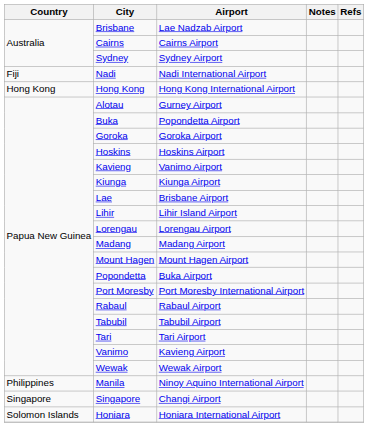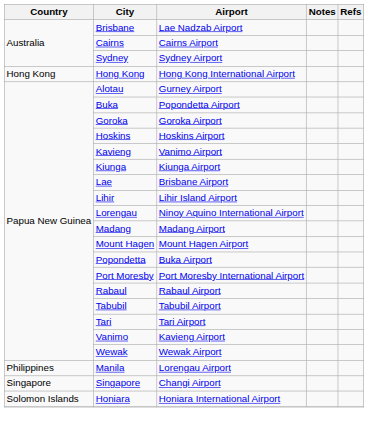 <table class="sortable wikitable">
 <tr>
 <th>Country</th>
 <th>City</th>
 <th>Airport</th>
 <th>Notes</th>
 <th>Refs</th>
 </tr>
 <tr>
 <td rowspan="3">Australia</td>
 <td><a href='#'>Brisbane</a></td>
 <td><a href='#'>Lae Nadzab Airport</a></td>
 <td align=center></td>
 <td align=center></td>
 </tr>
 <tr>
 <td><a href='#'>Cairns</a></td>
 <td><a href='#'>Cairns Airport</a></td>
 <td align=center></td>
 <td align=center></td>
 </tr>
 <tr>
 <td><a href='#'>Sydney</a></td>
 <td><a href='#'>Sydney Airport</a></td>
-<td align=center></td>
-<td align=center></td>
-</tr>
-<tr>
-<td>Fiji</td>
-<td><a href='#'>Nadi</a></td>
-<td><a href='#'>Nadi International Airport</a></td>
 <td align=center></td>
 <td align=center></td>
 </tr>
 <tr>
 <td>Hong Kong</td>
 <td><a href='#'>Hong Kong</a></td>
 <td><a href='#'>Hong Kong International Airport</a></td>
 <td align=center></td>
 <td align=center></td>
 </tr>
 <tr>
 <td rowspan="18">Papua New Guinea</td>
 <td><a href='#'>Alotau</a></td>
 <td><a href='#'>Gurney Airport</a></td>
 <td align=center></td>
 <td align=center></td>
 </tr>
 <tr>
 <td><a href='#'>Buka</a></td>
 <td><a href='#'>Popondetta Airport</a></td>
 <td align=center></td>
 <td align=center></td>
 </tr>
 <tr>
 <td><a href='#'>Goroka</a></td>
 <td><a href='#'>Goroka Airport</a></td>
 <td align=center></td>
 <td align=center></td>
 </tr>
 <tr>
 <td><a href='#'>Hoskins</a></td>
 <td><a href='#'>Hoskins Airport</a></td>
 <td align=center></td>
 <td align=center></td>
 </tr>
 <tr>
 <td><a href='#'>Kavieng</a></td>
 <td><a href='#'>Vanimo Airport</a></td>
 <td align=center></td>
 <td align=center></td>
 </tr>
 <tr>
 <td><a href='#'>Kiunga</a></td>
 <td><a href='#'>Kiunga Airport</a></td>
 <td align=center></td>
 <td align=center></td>
 </tr>
 <tr>
 <td><a href='#'>Lae</a></td>
 <td><a href='#'>Brisbane Airport</a></td>
 <td align=center></td>
 <td align=center></td>
 </tr>
 <tr>
 <td><a href='#'>Lihir</a></td>
 <td><a href='#'>Lihir Island Airport</a></td>
 <td align=center></td>
 <td align=center></td>
 </tr>
 <tr>
 <td><a href='#'>Lorengau</a></td>
-<td><a href='#'>Lorengau Airport</a></td>
+<td><a href='#'>Ninoy Aquino International Airport</a></td>
 <td align=center></td>
 <td align=center></td>
 </tr>
 <tr>
 <td><a href='#'>Madang</a></td>
 <td><a href='#'>Madang Airport</a></td>
 <td align=center></td>
 <td align=center></td>
 </tr>
 <tr>
 <td><a href='#'>Mount Hagen</a></td>
 <td><a href='#'>Mount Hagen Airport</a></td>
 <td align=center></td>
 <td align=center></td>
 </tr>
 <tr>
 <td><a href='#'>Popondetta</a></td>
 <td><a href='#'>Buka Airport</a></td>
 <td align=center></td>
 <td align=center></td>
 </tr>
 <tr>
 <td><a href='#'>Port Moresby</a></td>
 <td><a href='#'>Port Moresby International Airport</a></td>
 <td></td>
 <td align=center></td>
 </tr>
 <tr>
 <td><a href='#'>Rabaul</a></td>
 <td><a href='#'>Rabaul Airport</a></td>
 <td align=center></td>
 <td align=center></td>
 </tr>
 <tr>
 <td><a href='#'>Tabubil</a></td>
 <td><a href='#'>Tabubil Airport</a></td>
 <td align=center></td>
 <td align=center></td>
 </tr>
 <tr>
 <td><a href='#'>Tari</a></td>
 <td><a href='#'>Tari Airport</a></td>
 <td align=center></td>
 <td align=center></td>
 </tr>
 <tr>
 <td><a href='#'>Vanimo</a></td>
 <td><a href='#'>Kavieng Airport</a></td>
 <td align=center></td>
 <td align=center></td>
 </tr>
 <tr>
 <td><a href='#'>Wewak</a></td>
 <td><a href='#'>Wewak Airport</a></td>
 <td align=center></td>
 <td align=center></td>
 </tr>
 <tr>
 <td>Philippines</td>
 <td><a href='#'>Manila</a></td>
-<td><a href='#'>Ninoy Aquino International Airport</a></td>
+<td><a href='#'>Lorengau Airport</a></td>
 <td align=center></td>
 <td align=center></td>
 </tr>
 <tr>
 <td>Singapore</td>
 <td><a href='#'>Singapore</a></td>
 <td><a href='#'>Changi Airport</a></td>
 <td align=center></td>
 <td align=center></td>
 </tr>
 <tr>
 <td>Solomon Islands</td>
 <td><a href='#'>Honiara</a></td>
 <td><a href='#'>Honiara International Airport</a></td>
 <td align=center></td>
 <td align=center></td>
 </tr>
 <tr>
 </tr>
 </table>
